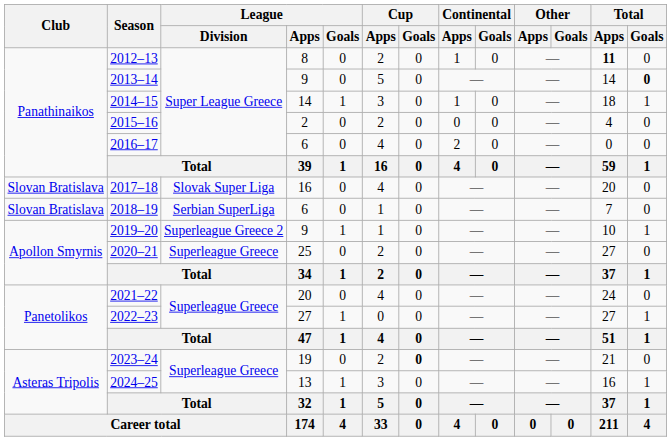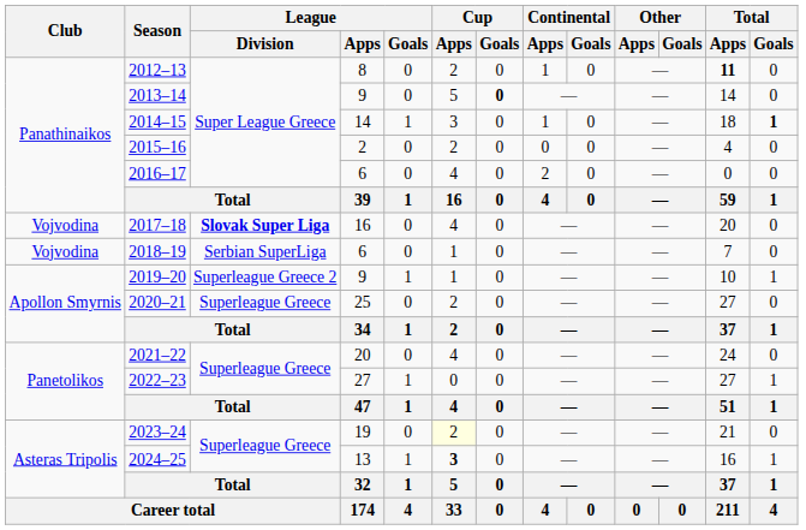 <table class="wikitable" style="text-align:center">
 <tr>
 <th rowspan=2>Club</th>
 <th rowspan=2>Season</th>
 <th colspan=3>League</th>
 <th colspan=2>Cup</th>
 <th colspan=2>Continental</th>
 <th colspan=2>Other</th>
 <th colspan=2>Total</th>
 </tr>
 <tr>
 <th>Division</th>
 <th>Apps</th>
 <th>Goals</th>
 <th>Apps</th>
 <th>Goals</th>
 <th>Apps</th>
 <th>Goals</th>
 <th>Apps</th>
 <th>Goals</th>
 <th>Apps</th>
 <th>Goals</th>
 </tr>
 <tr>
 <td rowspan="6"><a href='#'>Panathinaikos</a></td>
 <td><a href='#'>2012–13</a></td>
 <td rowspan="5"><a href='#'>Super League Greece</a></td>
 <td>8</td>
 <td>0</td>
 <td>2</td>
 <td>0</td>
 <td>1</td>
 <td>0</td>
 <td colspan="2">—</td>
 <td><strong>11</strong></td>
 <td>0</td>
 </tr>
 <tr>
 <td><a href='#'>2013–14</a></td>
 <td>9</td>
 <td>0</td>
 <td>5</td>
-<td>0</td>
+<td><strong>0</strong></td>
 <td colspan="2">—</td>
 <td colspan="2">—</td>
 <td>14</td>
-<td><strong>0</strong></td>
+<td>0</td>
 </tr>
 <tr>
 <td><a href='#'>2014–15</a></td>
 <td>14</td>
 <td>1</td>
 <td>3</td>
 <td>0</td>
 <td>1</td>
 <td>0</td>
 <td colspan="2">—</td>
 <td>18</td>
-<td>1</td>
+<td><strong>1</strong></td>
 </tr>
 <tr>
 <td><a href='#'>2015–16</a></td>
 <td>2</td>
 <td>0</td>
 <td>2</td>
 <td>0</td>
 <td>0</td>
 <td>0</td>
 <td colspan="2">—</td>
 <td>4</td>
 <td>0</td>
 </tr>
 <tr>
 <td><a href='#'>2016–17</a></td>
 <td>6</td>
 <td>0</td>
 <td>4</td>
 <td>0</td>
 <td>2</td>
 <td>0</td>
 <td colspan="2">—</td>
 <td>0</td>
 <td>0</td>
 </tr>
 <tr>
 <th colspan="2">Total</th>
 <th>39</th>
 <th>1</th>
 <th>16</th>
 <th>0</th>
 <th>4</th>
 <th>0</th>
 <th colspan="2">—</th>
 <th>59</th>
 <th>1</th>
 </tr>
 <tr>
-<td><a href='#'>Slovan Bratislava</a></td>
+<td><a href='#'>Vojvodina</a></td>
 <td><a href='#'>2017–18</a></td>
-<td><a href='#'>Slovak Super Liga</a></td>
+<td><strong><a href='#'>Slovak Super Liga</a></strong></td>
 <td>16</td>
 <td>0</td>
 <td>4</td>
 <td>0</td>
 <td colspan="2">—</td>
 <td colspan="2">—</td>
 <td>20</td>
 <td>0</td>
 </tr>
 <tr>
-<td><a href='#'>Slovan Bratislava</a></td>
+<td><a href='#'>Vojvodina</a></td>
 <td><a href='#'>2018–19</a></td>
 <td><a href='#'>Serbian SuperLiga</a></td>
 <td>6</td>
 <td>0</td>
 <td>1</td>
 <td>0</td>
 <td colspan="2">—</td>
 <td colspan="2">—</td>
 <td>7</td>
 <td>0</td>
 </tr>
 <tr>
 <td rowspan="3"><a href='#'>Apollon Smyrnis</a></td>
 <td><a href='#'>2019–20</a></td>
 <td><a href='#'>Superleague Greece 2</a></td>
 <td>9</td>
 <td>1</td>
 <td>1</td>
 <td>0</td>
 <td colspan="2">—</td>
 <td colspan="2">—</td>
 <td>10</td>
 <td>1</td>
 </tr>
 <tr>
 <td><a href='#'>2020–21</a></td>
 <td><a href='#'>Superleague Greece</a></td>
 <td>25</td>
 <td>0</td>
 <td>2</td>
 <td>0</td>
 <td colspan="2">—</td>
 <td colspan="2">—</td>
 <td>27</td>
 <td>0</td>
 </tr>
 <tr>
 <th colspan="2">Total</th>
 <th>34</th>
 <th>1</th>
 <th>2</th>
 <th>0</th>
 <th colspan="2">—</th>
 <th colspan="2">—</th>
 <th>37</th>
 <th>1</th>
 </tr>
 <tr>
 <td rowspan="3"><a href='#'>Panetolikos</a></td>
 <td><a href='#'>2021–22</a></td>
 <td rowspan="2"><a href='#'>Superleague Greece</a></td>
 <td>20</td>
 <td>0</td>
 <td>4</td>
 <td>0</td>
 <td colspan="2">—</td>
 <td colspan="2">—</td>
 <td>24</td>
 <td>0</td>
 </tr>
 <tr>
 <td><a href='#'>2022–23</a></td>
 <td>27</td>
 <td>1</td>
 <td>0</td>
 <td>0</td>
 <td colspan="2">—</td>
 <td colspan="2">—</td>
 <td>27</td>
 <td>1</td>
 </tr>
 <tr>
 <th colspan="2">Total</th>
 <th>47</th>
 <th>1</th>
 <th>4</th>
 <th>0</th>
 <th colspan="2">—</th>
 <th colspan="2">—</th>
 <th>51</th>
 <th>1</th>
 </tr>
 <tr>
 <td rowspan="3"><a href='#'>Asteras Tripolis</a></td>
 <td><a href='#'>2023–24</a></td>
 <td rowspan="2"><a href='#'>Superleague Greece</a></td>
 <td>19</td>
 <td>0</td>
-<td>2</td>
-<td><strong>0</strong></td>
+<td style="background: lightyellow;">2</td>
+<td>0</td>
 <td colspan="2">—</td>
 <td colspan="2">—</td>
 <td>21</td>
 <td>0</td>
 </tr>
 <tr>
 <td><a href='#'>2024–25</a></td>
 <td>13</td>
 <td>1</td>
-<td>3</td>
+<td><strong>3</strong></td>
 <td>0</td>
 <td colspan="2">—</td>
 <td colspan="2">—</td>
 <td>16</td>
 <td>1</td>
 </tr>
 <tr>
 <th colspan="2">Total</th>
 <th>32</th>
 <th>1</th>
 <th>5</th>
 <th>0</th>
 <th colspan="2">—</th>
 <th colspan="2">—</th>
 <th>37</th>
 <th>1</th>
 </tr>
 <tr>
 <th colspan="3">Career total</th>
 <th>174</th>
 <th>4</th>
 <th>33</th>
 <th>0</th>
 <th>4</th>
 <th>0</th>
 <th>0</th>
 <th>0</th>
 <th>211</th>
 <th>4</th>
 </tr>
 </table>
